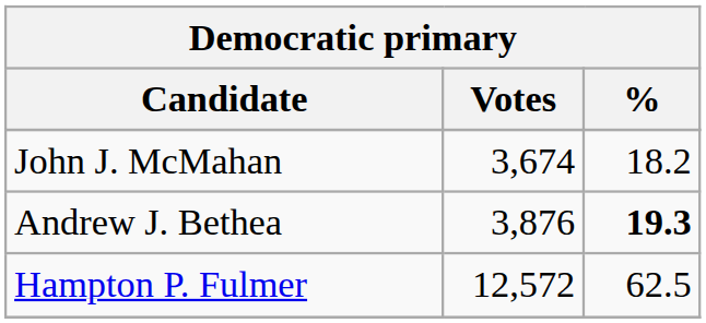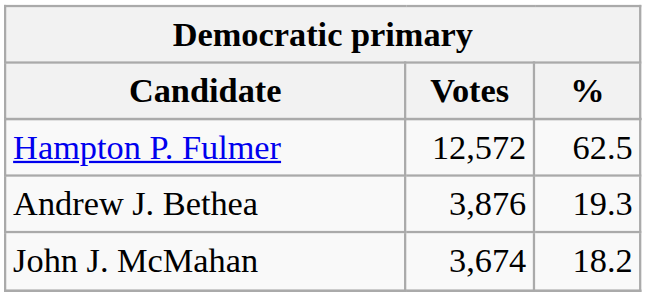 <table class="wikitable" align="left" style="margin: 1em 1em 1em 0; font-size: 95%;">
 <tr>
 <th colspan="3">Democratic primary</th>
 </tr>
 <tr>
 <th colspan="1" style="width: 170px">Candidate</th>
 <th style="width: 50px">Votes</th>
 <th style="width: 40px">%</th>
 </tr>
 <tr>
 </tr>
 <tr>
+<td><a href='#'>Hampton P. Fulmer</a></td>
+<td align="right">12,572</td>
+<td align="right">62.5</td>
+</tr>
+<tr>
+<td>Andrew J. Bethea</td>
+<td align="right">3,876</td>
+<td align="right">19.3</td>
+</tr>
+<tr>
 <td>John J. McMahan</td>
 <td align="right">3,674</td>
 <td align="right">18.2</td>
 </tr>
 <tr>
-<td>Andrew J. Bethea</td>
-<td align="right">3,876</td>
-<td align="right"><strong>19.3</strong></td>
-</tr>
-<tr>
-<td><a href='#'>Hampton P. Fulmer</a></td>
-<td align="right">12,572</td>
-<td align="right">62.5</td>
-</tr>
-<tr>
 </tr>
 </table>
